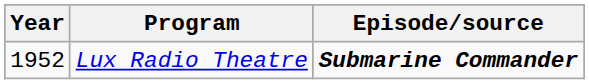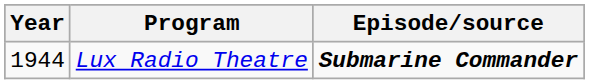 <table class="wikitable">
 <tr>
 <th>Year</th>
 <th>Program</th>
 <th>Episode/source</th>
 </tr>
 <tr>
-<td>1952</td>
+<td>1944</td>
 <td><em><a href='#'>Lux Radio Theatre</a></em></td>
 <td><strong><em>Submarine Commander</em></strong></td>
 </tr>
 </table>
